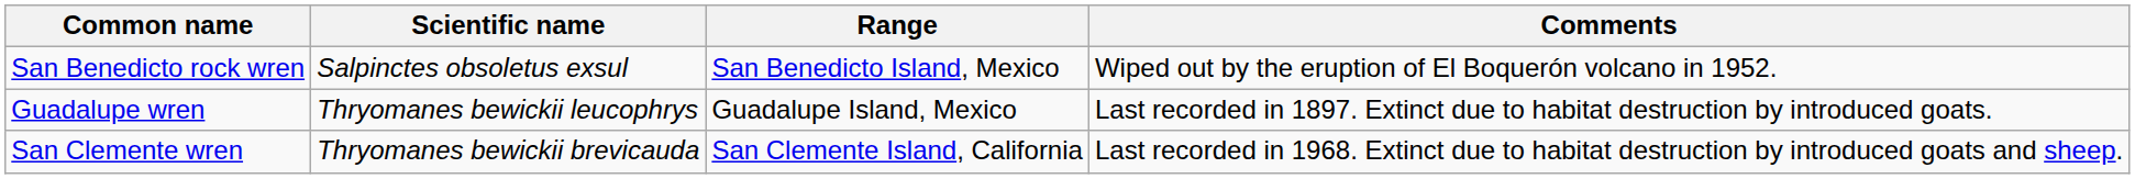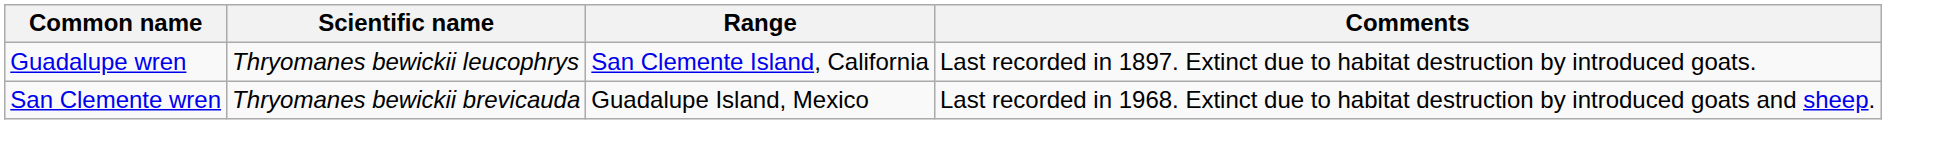 <table class="wikitable sortable">
 <tr>
 <th>Common name</th>
 <th>Scientific name</th>
 <th>Range</th>
 <th class="unsortable">Comments</th>
 </tr>
 <tr>
-<td><a href='#'>San Benedicto rock wren</a></td>
-<td><em>Salpinctes obsoletus exsul</em></td>
-<td><a href='#'>San Benedicto Island</a>, Mexico</td>
-<td>Wiped out by the eruption of El Boquerón volcano in 1952.</td>
-</tr>
-<tr>
 <td><a href='#'>Guadalupe wren</a></td>
 <td><em>Thryomanes bewickii leucophrys</em></td>
-<td>Guadalupe Island, Mexico</td>
+<td><a href='#'>San Clemente Island</a>, California</td>
 <td>Last recorded in 1897. Extinct due to habitat destruction by introduced goats.</td>
 </tr>
 <tr>
 <td><a href='#'>San Clemente wren</a></td>
 <td><em>Thryomanes bewickii brevicauda</em></td>
-<td><a href='#'>San Clemente Island</a>, California</td>
+<td>Guadalupe Island, Mexico</td>
 <td>Last recorded in 1968. Extinct due to habitat destruction by introduced goats and <a href='#'>sheep</a>.</td>
 </tr>
 </table>
